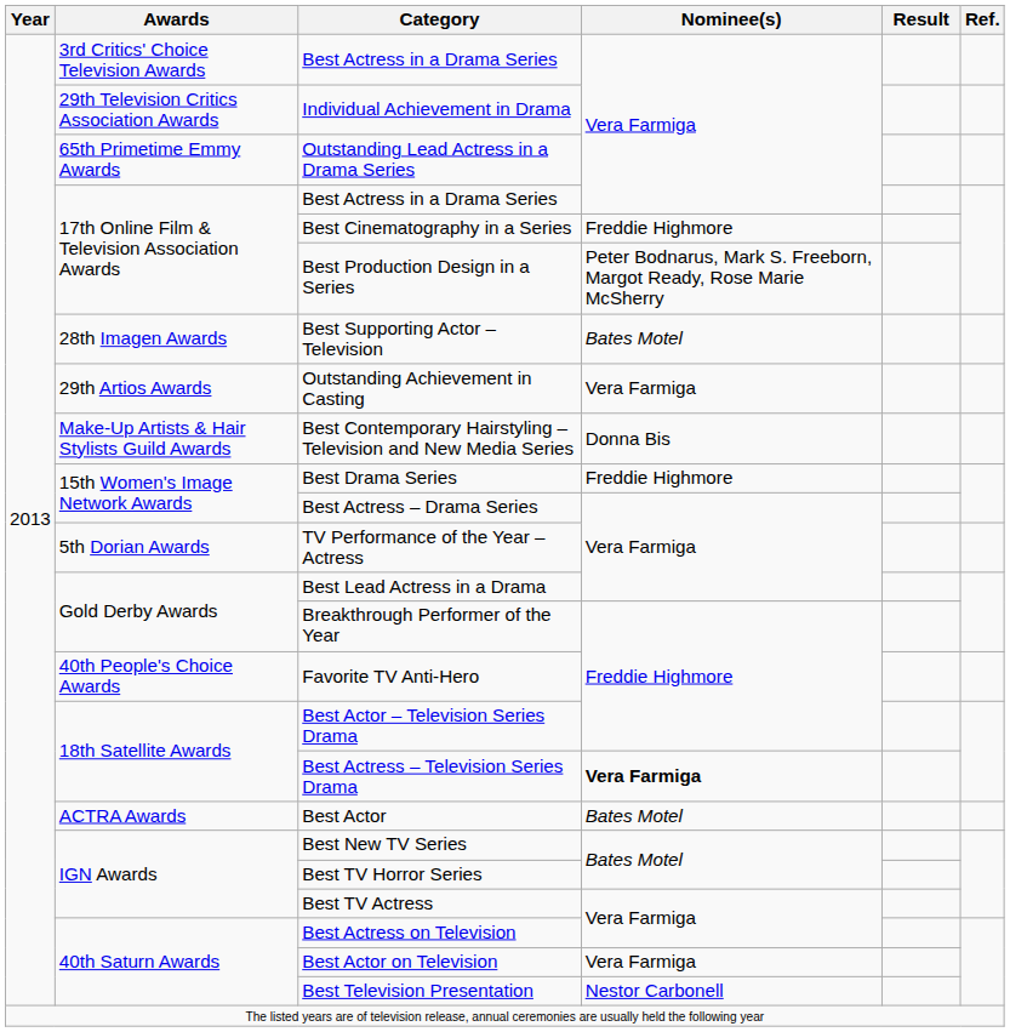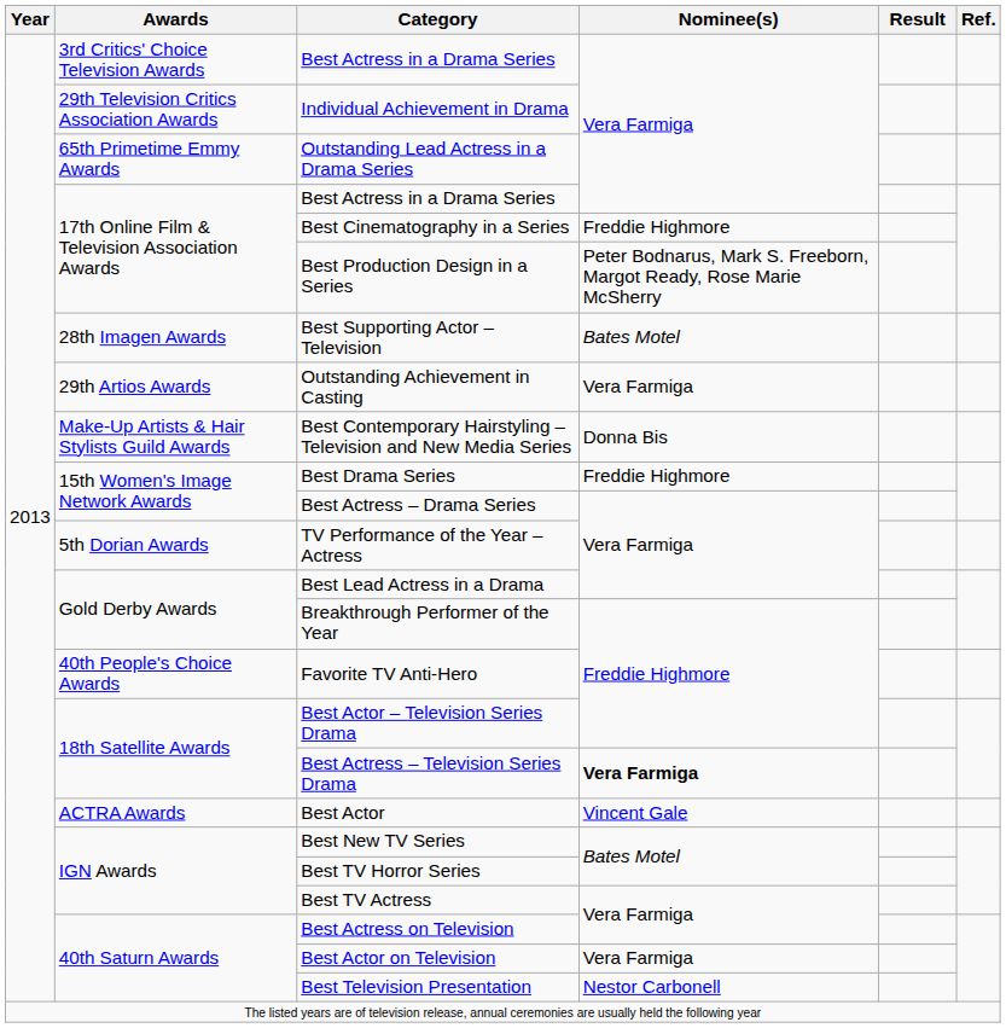 <table class="wikitable">
 <tr>
 <th width=4%>Year</th>
 <th width=25%>Awards</th>
 <th width=29%>Category</th>
 <th width=31%>Nominee(s)</th>
 <th width=8%>Result</th>
 <th width=3% class=unsortable>Ref.</th>
 </tr>
 <tr>
 <td rowspan=24>2013</td>
 <td><a href='#'>3rd Critics' Choice Television Awards</a></td>
 <td><a href='#'>Best Actress in a Drama Series</a></td>
 <td rowspan=4><a href='#'>Vera Farmiga</a></td>
 <td></td>
 <td></td>
 </tr>
 <tr>
 <td><a href='#'>29th Television Critics Association Awards</a></td>
 <td><a href='#'>Individual Achievement in Drama</a></td>
 <td></td>
 <td></td>
 </tr>
 <tr>
 <td><a href='#'>65th Primetime Emmy Awards</a></td>
 <td><a href='#'>Outstanding Lead Actress in a Drama Series</a></td>
 <td></td>
 <td></td>
 </tr>
 <tr>
 <td rowspan=3>17th Online Film & Television Association Awards</td>
 <td>Best Actress in a Drama Series</td>
 <td></td>
 <td rowspan=3></td>
 </tr>
 <tr>
 <td>Best Cinematography in a Series</td>
 <td>Freddie Highmore</td>
 <td></td>
 </tr>
 <tr>
 <td>Best Production Design in a Series</td>
 <td>Peter Bodnarus, Mark S. Freeborn, Margot Ready, Rose Marie McSherry</td>
 <td></td>
 </tr>
 <tr>
 <td>28th <a href='#'>Imagen Awards</a></td>
 <td>Best Supporting Actor – Television</td>
 <td><em>Bates Motel</em></td>
 <td></td>
 <td></td>
 </tr>
 <tr>
 <td>29th <a href='#'>Artios Awards</a></td>
 <td>Outstanding Achievement in Casting</td>
 <td>Vera Farmiga</td>
 <td></td>
 <td></td>
 </tr>
 <tr>
 <td><a href='#'>Make-Up Artists & Hair Stylists Guild Awards</a></td>
 <td>Best Contemporary Hairstyling – Television and New Media Series</td>
 <td>Donna Bis</td>
 <td></td>
 <td></td>
 </tr>
 <tr>
 <td rowspan=2>15th <a href='#'>Women's Image Network Awards</a></td>
 <td>Best Drama Series</td>
 <td>Freddie Highmore</td>
 <td></td>
 <td rowspan=2></td>
 </tr>
 <tr>
 <td>Best Actress – Drama Series</td>
 <td rowspan=3>Vera Farmiga</td>
 <td></td>
 </tr>
 <tr>
 <td>5th <a href='#'>Dorian Awards</a></td>
 <td>TV Performance of the Year – Actress</td>
 <td></td>
 <td></td>
 </tr>
 <tr>
 <td rowspan=2>Gold Derby Awards</td>
 <td>Best Lead Actress in a Drama</td>
 <td></td>
 <td rowspan=2></td>
 </tr>
 <tr>
 <td>Breakthrough Performer of the Year</td>
 <td rowspan=3><a href='#'>Freddie Highmore</a></td>
 <td></td>
 </tr>
 <tr>
 <td><a href='#'>40th People's Choice Awards</a></td>
 <td Television>Favorite TV Anti-Hero</td>
 <td></td>
 <td></td>
 </tr>
 <tr>
 <td rowspan=2><a href='#'>18th Satellite Awards</a></td>
 <td><a href='#'>Best Actor – Television Series Drama</a></td>
 <td></td>
 <td rowspan=2></td>
 </tr>
 <tr>
 <td><a href='#'>Best Actress – Television Series Drama</a></td>
 <td><strong>Vera Farmiga</strong></td>
 <td></td>
 </tr>
 <tr>
 <td><a href='#'>ACTRA Awards</a></td>
 <td>Best Actor</td>
-<td><em>Bates Motel</em></td>
+<td><a href='#'>Vincent Gale</a></td>
 <td></td>
 <td></td>
 </tr>
 <tr>
 <td rowspan=3><a href='#'>IGN</a> Awards</td>
 <td>Best New TV Series</td>
 <td rowspan=2><em>Bates Motel</em></td>
 <td></td>
 <td rowspan=3></td>
 </tr>
 <tr>
 <td>Best TV Horror Series</td>
 <td></td>
 </tr>
 <tr>
 <td>Best TV Actress</td>
 <td rowspan=2>Vera Farmiga</td>
 <td></td>
 </tr>
 <tr>
 <td rowspan=3><a href='#'>40th Saturn Awards</a></td>
 <td><a href='#'>Best Actress on Television</a></td>
 <td></td>
 <td rowspan=3></td>
 </tr>
 <tr>
 <td><a href='#'>Best Actor on Television</a></td>
 <td>Vera Farmiga</td>
 <td></td>
 </tr>
 <tr>
 <td><a href='#'>Best Television Presentation</a></td>
 <td><a href='#'>Nestor Carbonell</a></td>
 <td></td>
 </tr>
 <tr>
 <td width=100% colspan=6 style=font-size:8pt align=center>The listed years are of television release, annual ceremonies are usually held the following year</td>
 </tr>
 </table>
